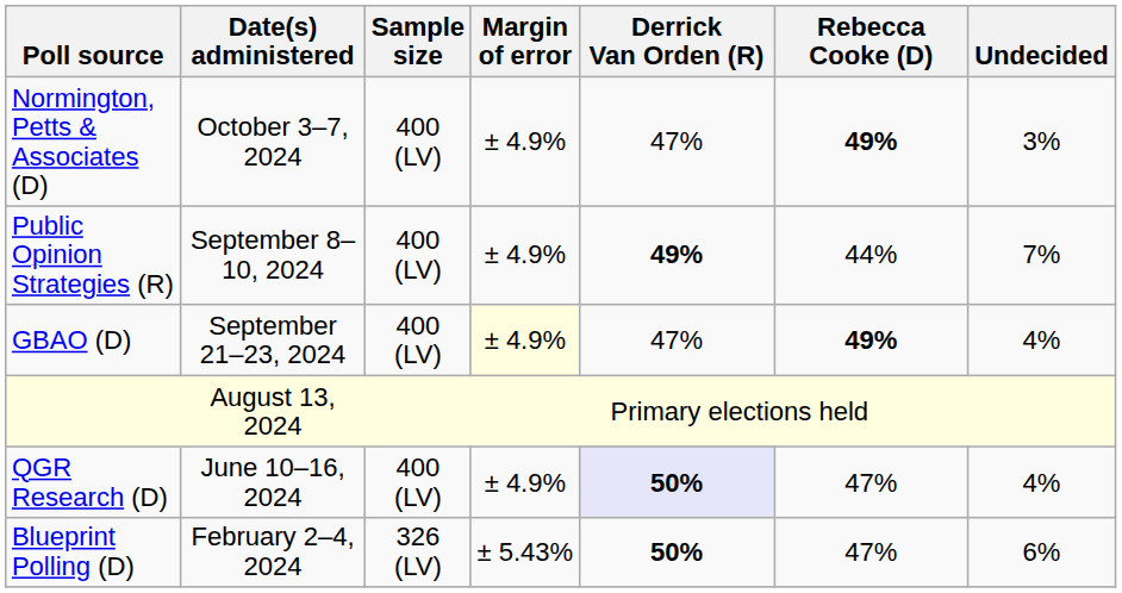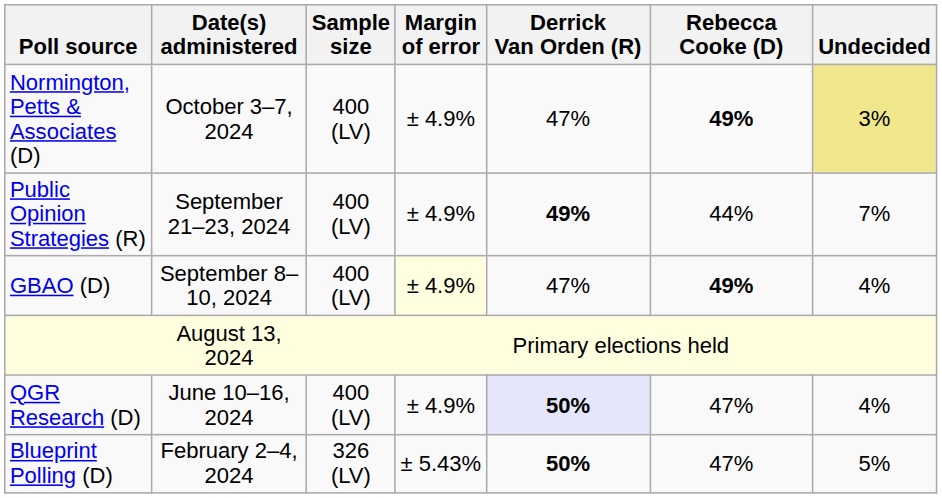 <table class="wikitable" style="font-size:90%;text-align:center;">
 <tr valign=bottom>
 <th>Poll source</th>
 <th>Date(s)<br>administered</th>
 <th>Sample<br>size</th>
 <th>Margin<br>of error</th>
 <th style="width:100px;">Derrick<br>Van Orden (R)</th>
 <th style="width:100px;">Rebecca<br>Cooke (D)</th>
 <th>Undecided</th>
 </tr>
 <tr>
 <td style="text-align:left;"><a href='#'>Normington, Petts & Associates</a> (D)</td>
 <td>October 3–7, 2024</td>
 <td>400 (LV)</td>
 <td>± 4.9%</td>
 <td>47%</td>
 <td><strong>49%</strong></td>
-<td>3%</td>
+<td style="background: khaki;">3%</td>
 </tr>
 <tr>
 <td style="text-align:left;"><a href='#'>Public Opinion Strategies</a> (R)</td>
-<td>September 8–10, 2024</td>
+<td>September 21–23, 2024</td>
 <td>400 (LV)</td>
 <td>± 4.9%</td>
 <td><strong>49%</strong></td>
 <td>44%</td>
 <td>7%</td>
 </tr>
 <tr>
 <td style="text-align:left;"><a href='#'>GBAO</a> (D)</td>
-<td>September 21–23, 2024</td>
+<td>September 8–10, 2024</td>
 <td>400 (LV)</td>
 <td style="background: lightyellow;">± 4.9%</td>
 <td>47%</td>
 <td><strong>49%</strong></td>
 <td>4%</td>
 </tr>
 <tr style="background:lightyellow;">
 <td style="border-right-style:hidden; background:lightyellow;"></td>
 <td style="border-right-style:hidden; ">August 13, 2024</td>
 <td colspan="6">Primary elections held</td>
 </tr>
 <tr>
 <td style="text-align:left;"><a href='#'>QGR Research</a> (D)</td>
 <td>June 10–16, 2024</td>
 <td>400 (LV)</td>
 <td>± 4.9%</td>
 <td style="background: lavender;"><strong>50%</strong></td>
 <td>47%</td>
 <td>4%</td>
 </tr>
 <tr>
 <td style="text-align:left;"><a href='#'>Blueprint Polling</a> (D)</td>
 <td>February 2–4, 2024</td>
 <td>326 (LV)</td>
 <td>± 5.43%</td>
 <td><strong>50%</strong></td>
 <td>47%</td>
-<td>6%</td>
+<td>5%</td>
 </tr>
 </table>
